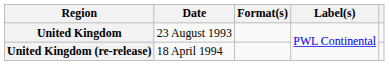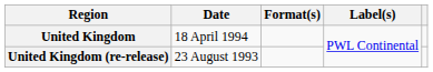 <table class="wikitable plainrowheaders">
 <tr>
 <th scope="col">Region</th>
 <th scope="col">Date</th>
 <th scope="col">Format(s)</th>
 <th scope="col">Label(s)</th>
 <th scope="col"></th>
 </tr>
 <tr>
 <th scope="row">United Kingdom</th>
-<td>23 August 1993</td>
+<td>18 April 1994</td>
 <td></td>
 <td rowspan="2"><a href='#'>PWL Continental</a></td>
 <td></td>
 </tr>
 <tr>
 <th scope="row">United Kingdom (re-release)</th>
-<td>18 April 1994</td>
+<td>23 August 1993</td>
 <td></td>
 <td></td>
 </tr>
 </table>
